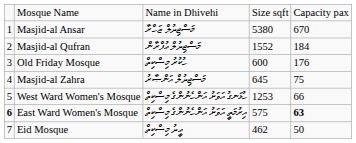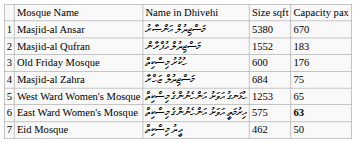 <table class="wikitable">
 <tr>
 <td></td>
 <td>Mosque Name</td>
 <td>Name in Dhivehi</td>
 <td>Size sqft</td>
 <td>Capacity pax</td>
 </tr>
 <tr>
 <td>1</td>
 <td>Masjid-al Ansar</td>
-<td>މަސްޖިދުލް ޒަހްރާ</td>
+<td>މަސްޖިދުލް އަންޞާރު</td>
 <td>5380</td>
 <td>670</td>
 </tr>
 <tr>
 <td>2</td>
 <td>Masjid-al Qufran</td>
 <td>މަސްޖިދުލް ޢުފްރާން</td>
 <td>1552</td>
-<td>184</td>
+<td>183</td>
 </tr>
 <tr>
 <td>3</td>
 <td>Old Friday Mosque</td>
 <td>ހުކުރު މިސްކިތް</td>
 <td>600</td>
 <td>176</td>
 </tr>
 <tr>
 <td>4</td>
 <td>Masjid-al Zahra</td>
-<td>މަސްޖިދުލް އަންޞާރު</td>
-<td>645</td>
+<td>މަސްޖިދުލް ޒަހްރާ</td>
+<td>684</td>
 <td>75</td>
 </tr>
 <tr>
 <td>5</td>
 <td>West Ward Women's Mosque</td>
 <td>ހުޅަނގު އަވަށު އަންހެނުންގެ މިސްކިތް</td>
 <td>1253</td>
-<td>66</td>
+<td>65</td>
 </tr>
 <tr>
-<td><strong>6</strong></td>
+<td>6</td>
 <td>East Ward Women's Mosque</td>
 <td>އިރުމަތީ އަވަށު އަންހެނުންގެ މިސްކިތް</td>
 <td>575</td>
 <td><strong>63</strong></td>
 </tr>
 <tr>
 <td>7</td>
 <td>Eid Mosque</td>
 <td>ޢީދު މިސްކިތް</td>
 <td>462</td>
 <td>50</td>
 </tr>
 </table>
